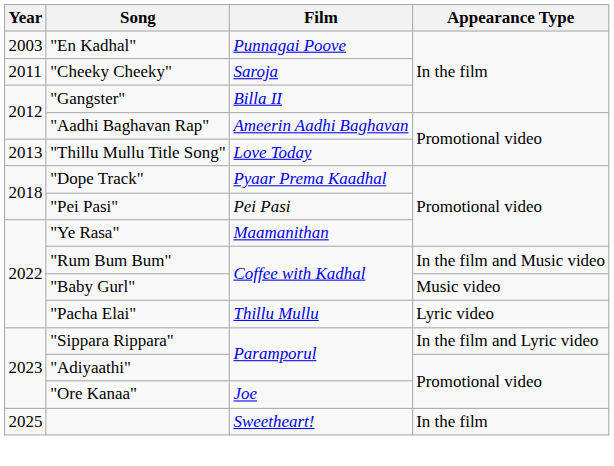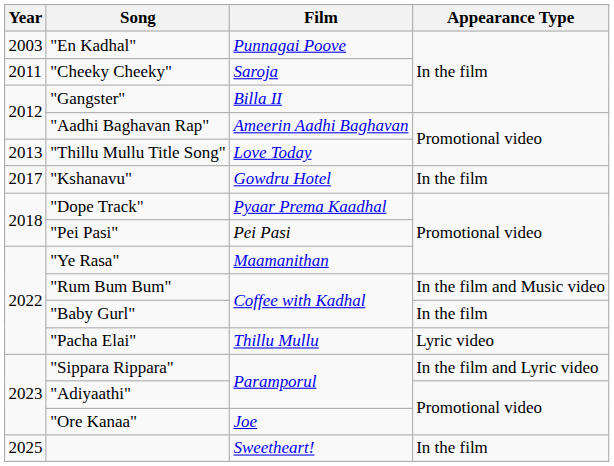 <table class="wikitable">
 <tr>
 <th>Year</th>
 <th>Song</th>
 <th>Film</th>
 <th>Appearance Type</th>
 </tr>
 <tr>
 <td>2003</td>
 <td>"En Kadhal"</td>
 <td><em><a href='#'>Punnagai Poove</a></em></td>
 <td rowspan="3">In the film</td>
 </tr>
 <tr>
 <td>2011</td>
 <td>"Cheeky Cheeky"</td>
 <td><em><a href='#'>Saroja</a></em></td>
 </tr>
 <tr>
 <td rowspan="2">2012</td>
 <td>"Gangster"</td>
 <td><em><a href='#'>Billa II</a></em></td>
 </tr>
 <tr>
 <td>"Aadhi Baghavan Rap"</td>
 <td><em><a href='#'>Ameerin Aadhi Baghavan</a></em></td>
 <td rowspan="2">Promotional video</td>
 </tr>
 <tr>
 <td>2013</td>
 <td>"Thillu Mullu Title Song"</td>
 <td><a href='#'><em>Love Today</em></a></td>
 </tr>
 <tr>
+<td>2017</td>
+<td>"Kshanavu"</td>
+<td><em><a href='#'>Gowdru Hotel</a></em></td>
+<td>In the film</td>
+</tr>
+<tr>
 <td rowspan="2">2018</td>
 <td>"Dope Track"</td>
 <td><em><a href='#'>Pyaar Prema Kaadhal</a></em></td>
 <td rowspan="3">Promotional video</td>
 </tr>
 <tr>
 <td>"Pei Pasi"</td>
 <td><em>Pei Pasi</em></td>
 </tr>
 <tr>
 <td rowspan="4">2022</td>
 <td>"Ye Rasa"</td>
 <td><a href='#'><em>Maamanithan</em></a></td>
 </tr>
 <tr>
 <td>"Rum Bum Bum"</td>
 <td rowspan="2"><em><a href='#'>Coffee with Kadhal</a></em></td>
 <td>In the film and Music video</td>
 </tr>
 <tr>
 <td>"Baby Gurl"</td>
-<td>Music video</td>
+<td>In the film</td>
 </tr>
 <tr>
 <td>"Pacha Elai"</td>
 <td><em><a href='#'>Thillu Mullu</a></em></td>
 <td>Lyric video</td>
 </tr>
 <tr>
 <td rowspan="3">2023</td>
 <td>"Sippara Rippara"</td>
 <td rowspan="2"><em><a href='#'>Paramporul</a></em></td>
 <td>In the film and Lyric video</td>
 </tr>
 <tr>
 <td>"Adiyaathi"</td>
 <td rowspan="2">Promotional video</td>
 </tr>
 <tr>
 <td>"Ore Kanaa"</td>
 <td><em><a href='#'>Joe</a></em></td>
 </tr>
 <tr>
 <td>2025</td>
 <td></td>
 <td><em><a href='#'>Sweetheart!</a></em></td>
 <td>In the film</td>
 </tr>
 </table>
